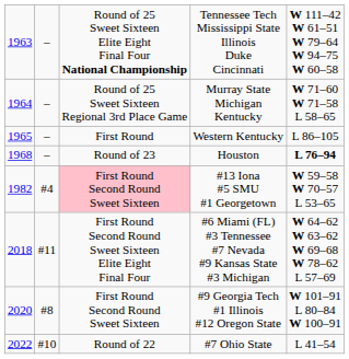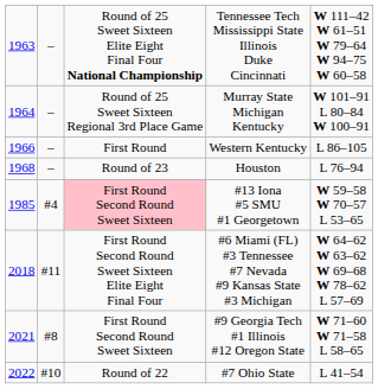 <table class="wikitable">
 <tr align="center">
 <td><a href='#'>1963</a></td>
 <td>–</td>
 <td>Round of 25<br>Sweet Sixteen<br>Elite Eight<br>Final Four<br><strong>National Championship</strong></td>
 <td>Tennessee Tech<br>Mississippi State<br>Illinois<br>Duke<br>Cincinnati</td>
 <td><strong>W</strong> 111–42<br><strong>W</strong> 61–51<br><strong>W</strong> 79–64<br><strong>W</strong> 94–75<br><strong>W</strong> 60–58</td>
 </tr>
 <tr style="text-align:center;">
 <td><a href='#'>1964</a></td>
 <td>–</td>
 <td>Round of 25<br>Sweet Sixteen<br>Regional 3rd Place Game</td>
 <td>Murray State<br>Michigan<br>Kentucky</td>
-<td><strong>W</strong> 71–60<br><strong>W</strong> 71–58<br>L 58–65</td>
+<td><strong>W</strong> 101–91<br>L 80–84<br><strong>W</strong> 100–91</td>
 </tr>
 <tr style="text-align:center;">
-<td><a href='#'>1965</a></td>
+<td><a href='#'>1966</a></td>
 <td>–</td>
 <td>First Round</td>
 <td>Western Kentucky</td>
 <td>L 86–105</td>
 </tr>
 <tr style="text-align:center;">
 <td><a href='#'>1968</a></td>
 <td>–</td>
 <td>Round of 23</td>
 <td>Houston</td>
-<td><strong>L 76–94</strong></td>
+<td>L 76–94</td>
 </tr>
 <tr style="text-align:center;">
-<td><a href='#'>1982</a></td>
+<td><a href='#'>1985</a></td>
 <td>#4</td>
 <td style="background: pink;">First Round<br>Second Round<br>Sweet Sixteen</td>
 <td>#13 Iona<br>#5 SMU<br>#1 Georgetown</td>
 <td><strong>W</strong> 59–58<br><strong>W</strong> 70–57<br>L 53–65</td>
 </tr>
 <tr style="text-align:center;">
 <td><a href='#'>2018</a></td>
 <td>#11</td>
 <td>First Round<br>Second Round<br>Sweet Sixteen<br>Elite Eight<br>Final Four</td>
 <td>#6 Miami (FL)<br> #3 Tennessee<br>#7 Nevada<br>#9 Kansas State<br>#3 Michigan</td>
 <td><strong>W</strong> 64–62<br> <strong>W</strong> 63–62<br><strong>W</strong> 69–68<br><strong>W</strong> 78–62<br>L 57–69</td>
 </tr>
 <tr style="text-align:center;">
-<td><a href='#'>2020</a></td>
+<td><a href='#'>2021</a></td>
 <td>#8</td>
 <td>First Round<br>Second Round<br>Sweet Sixteen</td>
 <td>#9 Georgia Tech<br>#1 Illinois<br>#12 Oregon State</td>
-<td><strong>W</strong> 101–91<br>L 80–84<br><strong>W</strong> 100–91</td>
+<td><strong>W</strong> 71–60<br><strong>W</strong> 71–58<br>L 58–65</td>
 </tr>
 <tr style="text-align:center;">
 <td><a href='#'>2022</a></td>
 <td>#10</td>
 <td>Round of 22</td>
 <td>#7 Ohio State</td>
 <td>L 41–54</td>
 </tr>
 </table>
